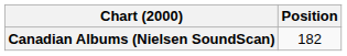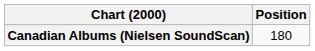 <table class="wikitable plainrowheaders" style="text-align:center">
 <tr>
 <th scope="col">Chart (2000)</th>
 <th scope="col">Position</th>
 </tr>
 <tr>
 <th scope="row">Canadian Albums (Nielsen SoundScan)</th>
-<td>182</td>
+<td>180</td>
 </tr>
 </table>
